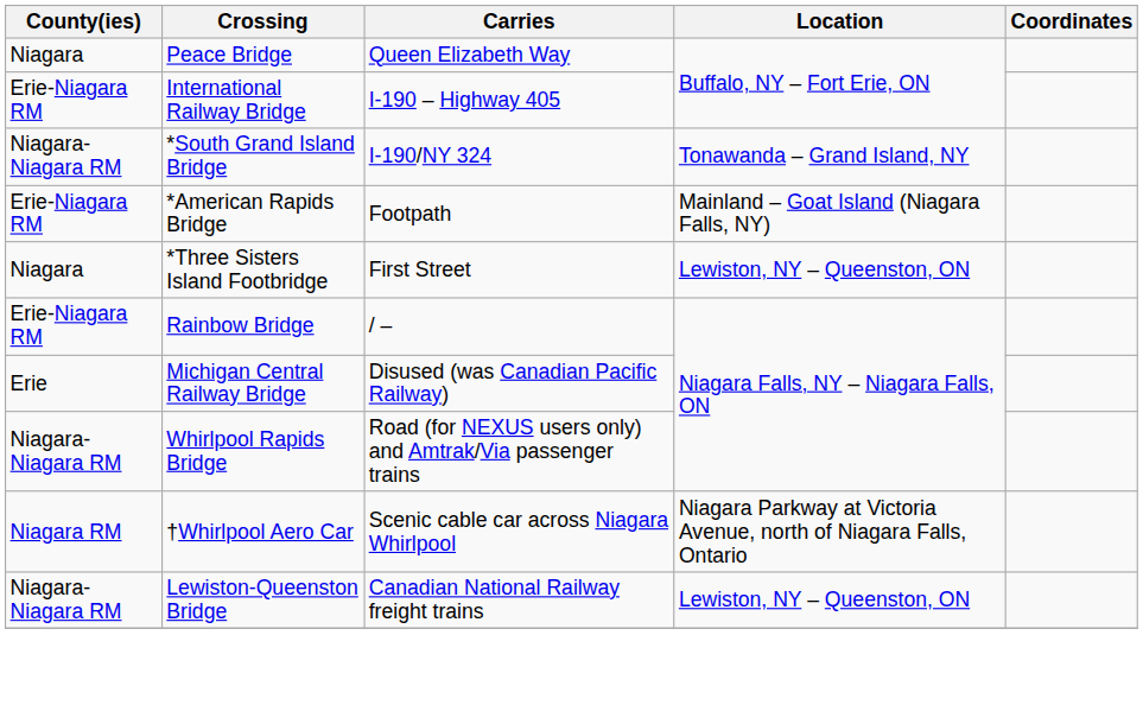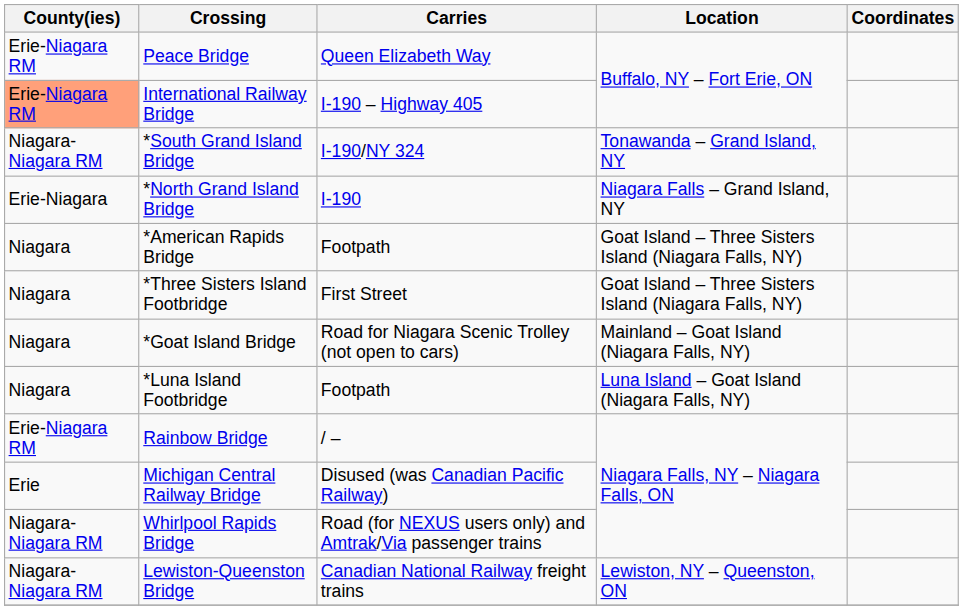 <table class=wikitable>
 <tr>
 <th>County(ies)</th>
 <th>Crossing</th>
 <th>Carries</th>
 <th>Location</th>
 <th>Coordinates</th>
 </tr>
 <tr>
-<td>Niagara</td>
+<td>Erie-<a href='#'>Niagara RM</a></td>
 <td><a href='#'>Peace Bridge</a></td>
 <td> <a href='#'>Queen Elizabeth Way</a></td>
 <td rowspan=2><a href='#'>Buffalo, NY</a> – <a href='#'>Fort Erie, ON</a></td>
 <td></td>
 </tr>
 <tr>
-<td>Erie-<a href='#'>Niagara RM</a></td>
+<td style="background: lightsalmon;">Erie-<a href='#'>Niagara RM</a></td>
 <td><a href='#'>International Railway Bridge</a></td>
 <td> <a href='#'>I-190</a> –  <a href='#'>Highway 405</a></td>
 <td></td>
 </tr>
 <tr>
 <td>Niagara-<a href='#'>Niagara RM</a></td>
 <td>*<a href='#'>South Grand Island Bridge</a></td>
 <td> <a href='#'>I-190</a>/<a href='#'>NY 324</a></td>
 <td><a href='#'>Tonawanda</a> – <a href='#'>Grand Island, NY</a></td>
 <td></td>
 </tr>
 <tr>
-<td>Erie-<a href='#'>Niagara RM</a></td>
+<td>Erie-Niagara</td>
+<td>*<a href='#'>North Grand Island Bridge</a></td>
+<td> <a href='#'>I-190</a></td>
+<td><a href='#'>Niagara Falls</a> – Grand Island, NY</td>
+<td></td>
+</tr>
+<tr>
+<td>Niagara</td>
 <td>*American Rapids Bridge</td>
 <td>Footpath</td>
-<td>Mainland – <a href='#'>Goat Island</a> (Niagara Falls, NY)</td>
+<td>Goat Island – Three Sisters Island (Niagara Falls, NY)</td>
 <td></td>
 </tr>
 <tr>
 <td>Niagara</td>
 <td>*Three Sisters Island Footbridge</td>
 <td>First Street</td>
-<td><a href='#'>Lewiston, NY</a> – <a href='#'>Queenston, ON</a></td>
+<td>Goat Island – Three Sisters Island (Niagara Falls, NY)</td>
+<td></td>
+</tr>
+<tr>
+<td>Niagara</td>
+<td>*Goat Island Bridge</td>
+<td>Road for Niagara Scenic Trolley (not open to cars)</td>
+<td>Mainland – Goat Island (Niagara Falls, NY)</td>
+<td></td>
+</tr>
+<tr>
+<td>Niagara</td>
+<td>*Luna Island Footbridge</td>
+<td>Footpath</td>
+<td><a href='#'>Luna Island</a> – Goat Island (Niagara Falls, NY)</td>
 <td></td>
 </tr>
 <tr>
 <td>Erie-<a href='#'>Niagara RM</a></td>
 <td><a href='#'>Rainbow Bridge</a></td>
 <td>/ – </td>
 <td rowspan=3><a href='#'>Niagara Falls, NY</a> – <a href='#'>Niagara Falls, ON</a></td>
 <td></td>
 </tr>
 <tr>
 <td>Erie</td>
 <td><a href='#'>Michigan Central Railway Bridge</a></td>
 <td>Disused (was <a href='#'>Canadian Pacific Railway</a>)</td>
 <td></td>
 </tr>
 <tr>
 <td>Niagara-<a href='#'>Niagara RM</a></td>
 <td><a href='#'>Whirlpool Rapids Bridge</a></td>
 <td>Road (for <a href='#'>NEXUS</a> users only) and <a href='#'>Amtrak</a>/<a href='#'>Via</a> passenger trains</td>
 <td></td>
 </tr>
 <tr>
-<td><a href='#'>Niagara RM</a></td>
-<td>†<a href='#'>Whirlpool Aero Car</a></td>
-<td>Scenic cable car across <a href='#'>Niagara Whirlpool</a></td>
-<td>Niagara Parkway at Victoria Avenue, north of Niagara Falls, Ontario</td>
-<td></td>
-</tr>
-<tr>
 <td>Niagara-<a href='#'>Niagara RM</a></td>
 <td><a href='#'>Lewiston-Queenston Bridge</a></td>
 <td><a href='#'>Canadian National Railway</a> freight trains</td>
 <td><a href='#'>Lewiston, NY</a> – <a href='#'>Queenston, ON</a></td>
 <td></td>
 </tr>
 <tr>
 </tr>
 </table>
